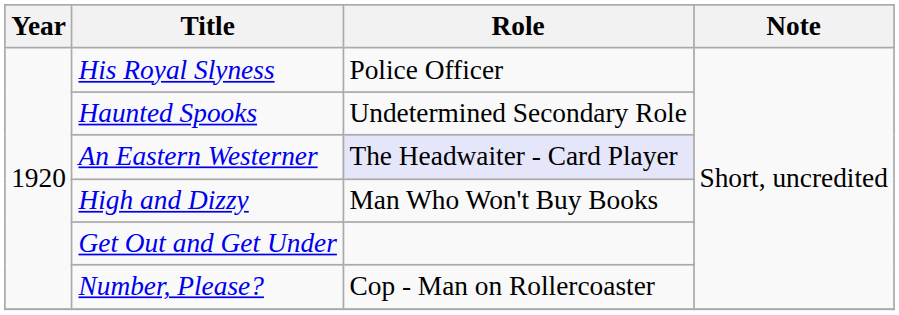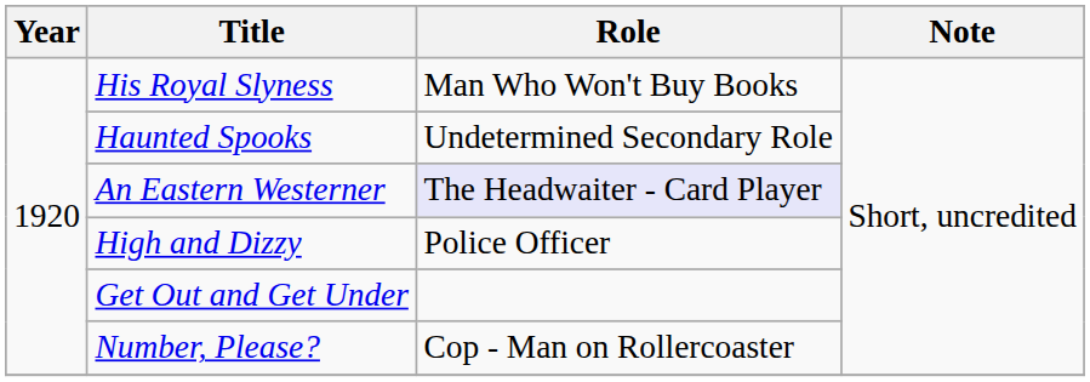 <table class="wikitable sortable">
 <tr>
 <th>Year</th>
 <th>Title</th>
 <th>Role</th>
 <th>Note</th>
 </tr>
 <tr>
 <td rowspan="6">1920</td>
 <td><em><a href='#'>His Royal Slyness</a></em></td>
-<td>Police Officer</td>
+<td>Man Who Won't Buy Books</td>
 <td rowspan="6">Short, uncredited</td>
 </tr>
 <tr>
 <td><em><a href='#'>Haunted Spooks</a></em></td>
 <td>Undetermined Secondary Role</td>
 </tr>
 <tr>
 <td><em><a href='#'>An Eastern Westerner</a></em></td>
 <td style="background: lavender;">The Headwaiter - Card Player</td>
 </tr>
 <tr>
 <td><em><a href='#'>High and Dizzy</a></em></td>
-<td>Man Who Won't Buy Books</td>
+<td>Police Officer</td>
 </tr>
 <tr>
 <td><em><a href='#'>Get Out and Get Under</a></em></td>
 <td></td>
 </tr>
 <tr>
 <td><em><a href='#'>Number, Please?</a></em></td>
 <td>Cop - Man on Rollercoaster</td>
 </tr>
 <tr>
 </tr>
 </table>
